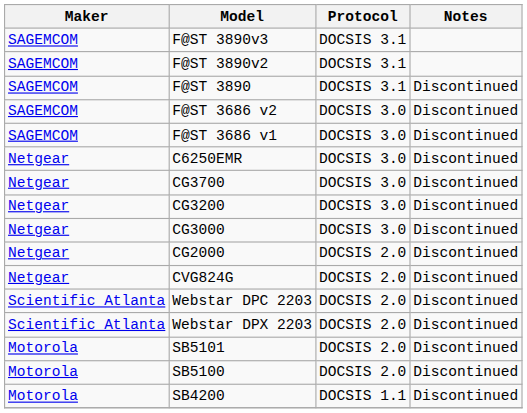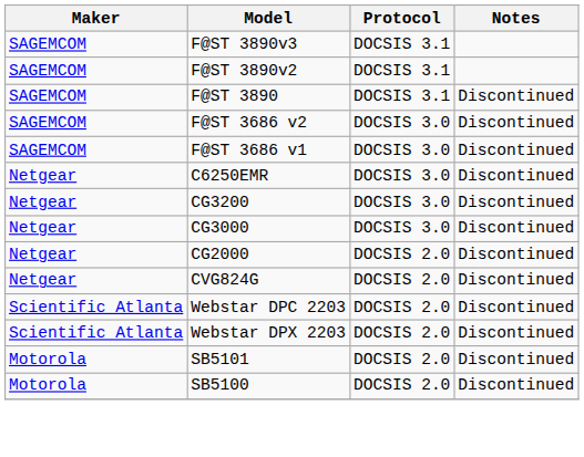 <table class="wikitable">
 <tr>
 <th>Maker</th>
 <th>Model</th>
 <th>Protocol</th>
 <th>Notes</th>
 </tr>
 <tr>
 <td><a href='#'>SAGEMCOM</a></td>
 <td>F@ST 3890v3</td>
 <td>DOCSIS 3.1</td>
 <td></td>
 </tr>
 <tr>
 <td><a href='#'>SAGEMCOM</a></td>
 <td>F@ST 3890v2</td>
 <td>DOCSIS 3.1</td>
 <td></td>
 </tr>
 <tr>
 <td><a href='#'>SAGEMCOM</a></td>
 <td>F@ST 3890</td>
 <td>DOCSIS 3.1</td>
 <td>Discontinued</td>
 </tr>
 <tr>
 <td><a href='#'>SAGEMCOM</a></td>
 <td>F@ST 3686 v2</td>
 <td>DOCSIS 3.0</td>
 <td>Discontinued</td>
 </tr>
 <tr>
 <td><a href='#'>SAGEMCOM</a></td>
 <td>F@ST 3686 v1</td>
 <td>DOCSIS 3.0</td>
 <td>Discontinued</td>
 </tr>
 <tr>
 <td><a href='#'>Netgear</a></td>
 <td>C6250EMR</td>
-<td>DOCSIS 3.0</td>
-<td>Discontinued</td>
-</tr>
-<tr>
-<td><a href='#'>Netgear</a></td>
-<td>CG3700</td>
 <td>DOCSIS 3.0</td>
 <td>Discontinued</td>
 </tr>
 <tr>
 <td><a href='#'>Netgear</a></td>
 <td>CG3200</td>
 <td>DOCSIS 3.0</td>
 <td>Discontinued</td>
 </tr>
 <tr>
 <td><a href='#'>Netgear</a></td>
 <td>CG3000</td>
 <td>DOCSIS 3.0</td>
 <td>Discontinued</td>
 </tr>
 <tr>
 <td><a href='#'>Netgear</a></td>
 <td>CG2000</td>
 <td>DOCSIS 2.0</td>
 <td>Discontinued</td>
 </tr>
 <tr>
 <td><a href='#'>Netgear</a></td>
 <td>CVG824G</td>
 <td>DOCSIS 2.0</td>
 <td>Discontinued</td>
 </tr>
 <tr>
 <td><a href='#'>Scientific Atlanta</a></td>
 <td>Webstar DPC 2203</td>
 <td>DOCSIS 2.0</td>
 <td>Discontinued</td>
 </tr>
 <tr>
 <td><a href='#'>Scientific Atlanta</a></td>
 <td>Webstar DPX 2203</td>
 <td>DOCSIS 2.0</td>
 <td>Discontinued</td>
 </tr>
 <tr>
 <td><a href='#'>Motorola</a></td>
 <td>SB5101</td>
 <td>DOCSIS 2.0</td>
 <td>Discontinued</td>
 </tr>
 <tr>
 <td><a href='#'>Motorola</a></td>
 <td>SB5100</td>
 <td>DOCSIS 2.0</td>
 <td>Discontinued</td>
 </tr>
 <tr>
-<td><a href='#'>Motorola</a></td>
-<td>SB4200</td>
-<td>DOCSIS 1.1</td>
-<td>Discontinued</td>
-</tr>
-<tr>
 </tr>
 </table>
